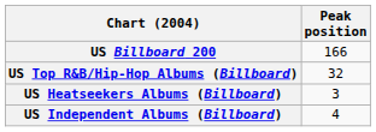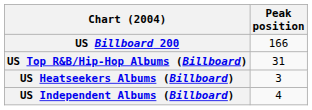 <table class="wikitable sortable plainrowheaders" style="text-align:center">
 <tr>
 <th scope="col">Chart (2004)</th>
 <th scope="col">Peak<br>position</th>
 </tr>
 <tr>
 <th scope="row">US <a href='#'><em>Billboard</em> 200</a></th>
 <td>166</td>
 </tr>
 <tr>
 <th scope="row">US <a href='#'>Top R&B/Hip-Hop Albums</a> (<em><a href='#'>Billboard</a></em>)</th>
-<td>32</td>
+<td>31</td>
 </tr>
 <tr>
 <th scope="row">US <a href='#'>Heatseekers Albums</a> (<em><a href='#'>Billboard</a></em>)</th>
 <td>3</td>
 </tr>
 <tr>
 <th scope="row">US <a href='#'>Independent Albums</a> (<em><a href='#'>Billboard</a></em>)</th>
 <td>4</td>
 </tr>
 </table>
